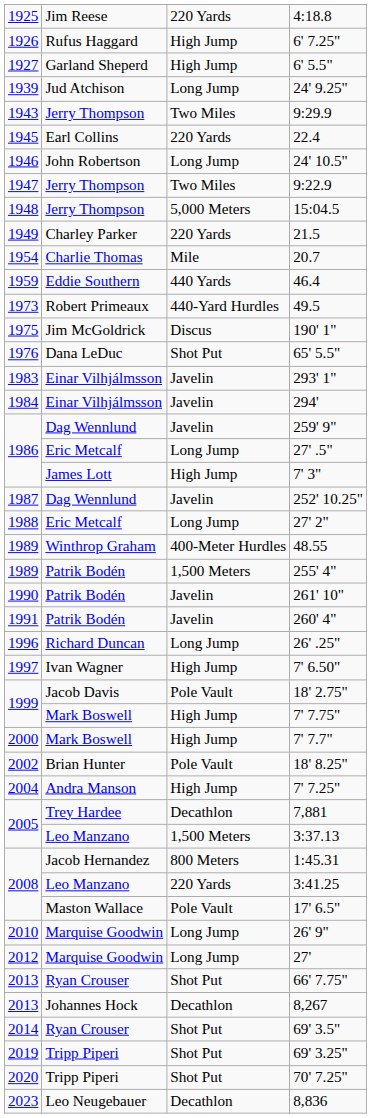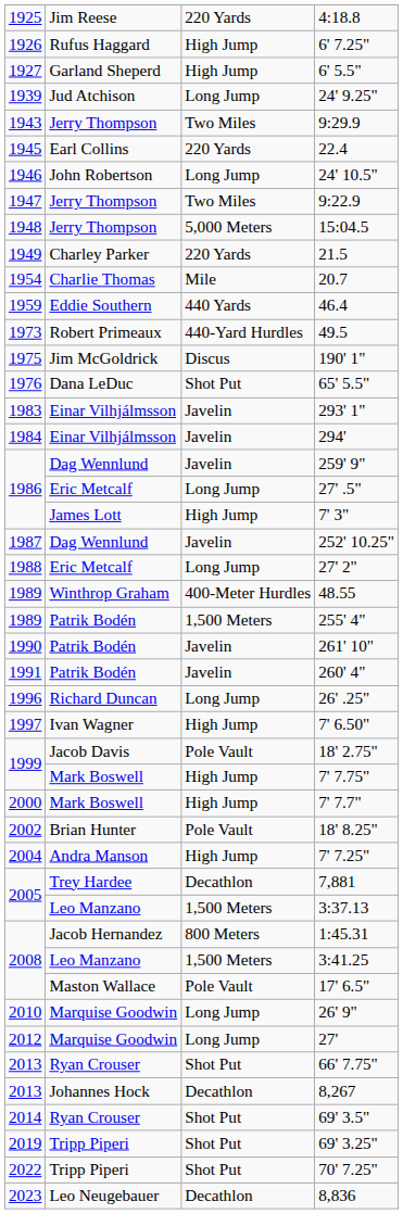 <table class="wikitable">
 <tr>
 </tr>
 <tr>
 <td><a href='#'>1925</a></td>
 <td>Jim Reese</td>
 <td>220 Yards</td>
 <td>4:18.8</td>
 </tr>
 <tr>
 <td><a href='#'>1926</a></td>
 <td>Rufus Haggard</td>
 <td>High Jump</td>
 <td>6' 7.25"</td>
 </tr>
 <tr>
 <td><a href='#'>1927</a></td>
 <td>Garland Sheperd</td>
 <td>High Jump</td>
 <td>6' 5.5"</td>
 </tr>
 <tr>
 <td><a href='#'>1939</a></td>
 <td>Jud Atchison</td>
 <td>Long Jump</td>
 <td>24' 9.25"</td>
 </tr>
 <tr>
 <td><a href='#'>1943</a></td>
 <td><a href='#'>Jerry Thompson</a></td>
 <td>Two Miles</td>
 <td>9:29.9</td>
 </tr>
 <tr>
 <td><a href='#'>1945</a></td>
 <td>Earl Collins</td>
 <td>220 Yards</td>
 <td>22.4</td>
 </tr>
 <tr>
 <td><a href='#'>1946</a></td>
 <td>John Robertson</td>
 <td>Long Jump</td>
 <td>24' 10.5"</td>
 </tr>
 <tr>
 <td><a href='#'>1947</a></td>
 <td><a href='#'>Jerry Thompson</a></td>
 <td>Two Miles</td>
 <td>9:22.9</td>
 </tr>
 <tr>
 <td><a href='#'>1948</a></td>
 <td><a href='#'>Jerry Thompson</a></td>
 <td>5,000 Meters</td>
 <td>15:04.5</td>
 </tr>
 <tr>
 <td><a href='#'>1949</a></td>
 <td>Charley Parker</td>
 <td>220 Yards</td>
 <td>21.5</td>
 </tr>
 <tr>
 <td><a href='#'>1954</a></td>
 <td><a href='#'>Charlie Thomas</a></td>
 <td>Mile</td>
 <td>20.7</td>
 </tr>
 <tr>
 <td><a href='#'>1959</a></td>
 <td><a href='#'>Eddie Southern</a></td>
 <td>440 Yards</td>
 <td>46.4</td>
 </tr>
 <tr>
 <td><a href='#'>1973</a></td>
 <td>Robert Primeaux</td>
 <td>440-Yard Hurdles</td>
 <td>49.5</td>
 </tr>
 <tr>
 <td><a href='#'>1975</a></td>
 <td>Jim McGoldrick</td>
 <td>Discus</td>
 <td>190' 1"</td>
 </tr>
 <tr>
 <td><a href='#'>1976</a></td>
 <td>Dana LeDuc</td>
 <td>Shot Put</td>
 <td>65' 5.5"</td>
 </tr>
 <tr>
 <td><a href='#'>1983</a></td>
 <td><a href='#'>Einar Vilhjálmsson</a></td>
 <td>Javelin</td>
 <td>293' 1"</td>
 </tr>
 <tr>
 <td><a href='#'>1984</a></td>
 <td><a href='#'>Einar Vilhjálmsson</a></td>
 <td>Javelin</td>
 <td>294'</td>
 </tr>
 <tr>
 <td rowspan="3"><a href='#'>1986</a></td>
 <td><a href='#'>Dag Wennlund</a></td>
 <td>Javelin</td>
 <td>259' 9"</td>
 </tr>
 <tr>
 <td><a href='#'>Eric Metcalf</a></td>
 <td>Long Jump</td>
 <td>27' .5"</td>
 </tr>
 <tr>
 <td><a href='#'>James Lott</a></td>
 <td>High Jump</td>
 <td>7' 3"</td>
 </tr>
 <tr>
 <td><a href='#'>1987</a></td>
 <td><a href='#'>Dag Wennlund</a></td>
 <td>Javelin</td>
 <td>252' 10.25"</td>
 </tr>
 <tr>
 <td><a href='#'>1988</a></td>
 <td><a href='#'>Eric Metcalf</a></td>
 <td>Long Jump</td>
 <td>27' 2"</td>
 </tr>
 <tr>
 <td><a href='#'>1989</a></td>
 <td><a href='#'>Winthrop Graham</a></td>
 <td>400-Meter Hurdles</td>
 <td>48.55</td>
 </tr>
 <tr>
 <td><a href='#'>1989</a></td>
 <td><a href='#'>Patrik Bodén</a></td>
 <td>1,500 Meters</td>
 <td>255' 4"</td>
 </tr>
 <tr>
 <td><a href='#'>1990</a></td>
 <td><a href='#'>Patrik Bodén</a></td>
 <td>Javelin</td>
 <td>261' 10"</td>
 </tr>
 <tr>
 <td><a href='#'>1991</a></td>
 <td><a href='#'>Patrik Bodén</a></td>
 <td>Javelin</td>
 <td>260' 4"</td>
 </tr>
 <tr>
 <td><a href='#'>1996</a></td>
 <td><a href='#'>Richard Duncan</a></td>
 <td>Long Jump</td>
 <td>26' .25"</td>
 </tr>
 <tr>
 <td><a href='#'>1997</a></td>
 <td>Ivan Wagner</td>
 <td>High Jump</td>
 <td>7' 6.50"</td>
 </tr>
 <tr>
 <td rowspan="2"><a href='#'>1999</a></td>
 <td>Jacob Davis</td>
 <td>Pole Vault</td>
 <td>18' 2.75"</td>
 </tr>
 <tr>
 <td><a href='#'>Mark Boswell</a></td>
 <td>High Jump</td>
 <td>7' 7.75"</td>
 </tr>
 <tr>
 <td><a href='#'>2000</a></td>
 <td><a href='#'>Mark Boswell</a></td>
 <td>High Jump</td>
 <td>7' 7.7"</td>
 </tr>
 <tr>
 <td><a href='#'>2002</a></td>
 <td>Brian Hunter</td>
 <td>Pole Vault</td>
 <td>18' 8.25"</td>
 </tr>
 <tr>
 <td><a href='#'>2004</a></td>
 <td><a href='#'>Andra Manson</a></td>
 <td>High Jump</td>
 <td>7' 7.25"</td>
 </tr>
 <tr>
 <td rowspan="2"><a href='#'>2005</a></td>
 <td><a href='#'>Trey Hardee</a></td>
 <td>Decathlon</td>
 <td>7,881</td>
 </tr>
 <tr>
 <td><a href='#'>Leo Manzano</a></td>
 <td>1,500 Meters</td>
 <td>3:37.13</td>
 </tr>
 <tr>
 <td rowspan="3"><a href='#'>2008</a></td>
 <td>Jacob Hernandez</td>
 <td>800 Meters</td>
 <td>1:45.31</td>
 </tr>
 <tr>
 <td><a href='#'>Leo Manzano</a></td>
-<td>220 Yards</td>
+<td>1,500 Meters</td>
 <td>3:41.25</td>
 </tr>
 <tr>
 <td>Maston Wallace</td>
 <td>Pole Vault</td>
 <td>17' 6.5"</td>
 </tr>
 <tr>
 <td><a href='#'>2010</a></td>
 <td><a href='#'>Marquise Goodwin</a></td>
 <td>Long Jump</td>
 <td>26' 9"</td>
 </tr>
 <tr>
 <td><a href='#'>2012</a></td>
 <td><a href='#'>Marquise Goodwin</a></td>
 <td>Long Jump</td>
 <td>27'</td>
 </tr>
 <tr>
 <td><a href='#'>2013</a></td>
 <td><a href='#'>Ryan Crouser</a></td>
 <td>Shot Put</td>
 <td>66' 7.75"</td>
 </tr>
 <tr>
 <td><a href='#'>2013</a></td>
 <td>Johannes Hock</td>
 <td>Decathlon</td>
 <td>8,267</td>
 </tr>
 <tr>
 <td><a href='#'>2014</a></td>
 <td><a href='#'>Ryan Crouser</a></td>
 <td>Shot Put</td>
 <td>69' 3.5"</td>
 </tr>
 <tr>
 <td><a href='#'>2019</a></td>
 <td><a href='#'>Tripp Piperi</a></td>
 <td>Shot Put</td>
 <td>69' 3.25"</td>
 </tr>
 <tr>
-<td><a href='#'>2020</a></td>
+<td><a href='#'>2022</a></td>
 <td>Tripp Piperi</td>
 <td>Shot Put</td>
 <td>70' 7.25"</td>
 </tr>
 <tr>
 <td><a href='#'>2023</a></td>
 <td>Leo Neugebauer</td>
 <td>Decathlon</td>
 <td>8,836</td>
 </tr>
 </table>
